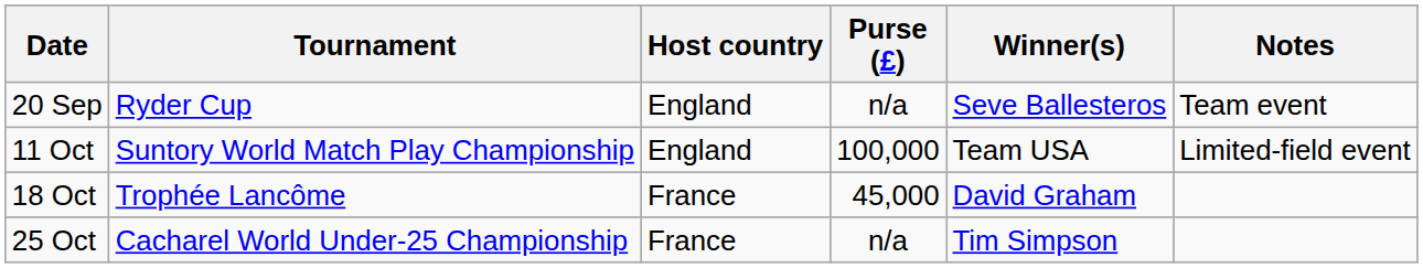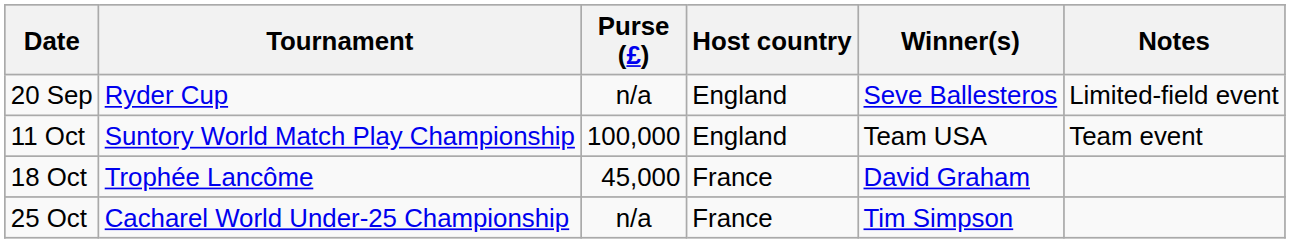 <table class="wikitable" style="font-size:95%">
 <tr>
 <th>Date</th>
 <th>Tournament</th>
+<th>Purse<br>(<a href='#'>£</a>)</th>
 <th>Host country</th>
-<th>Purse<br>(<a href='#'>£</a>)</th>
 <th>Winner(s)</th>
 <th>Notes</th>
 </tr>
 <tr>
 <td>20 Sep</td>
 <td><a href='#'>Ryder Cup</a></td>
+<td align=center>n/a</td>
 <td>England</td>
-<td align=center>n/a</td>
 <td> <a href='#'>Seve Ballesteros</a></td>
-<td>Team event</td>
+<td>Limited-field event</td>
 </tr>
 <tr>
 <td>11 Oct</td>
 <td><a href='#'>Suntory World Match Play Championship</a></td>
+<td align=right>100,000</td>
 <td>England</td>
-<td align=right>100,000</td>
 <td> Team USA</td>
-<td>Limited-field event</td>
+<td>Team event</td>
 </tr>
 <tr>
 <td>18 Oct</td>
 <td><a href='#'>Trophée Lancôme</a></td>
+<td align=right>45,000</td>
 <td>France</td>
-<td align=right>45,000</td>
 <td> <a href='#'>David Graham</a></td>
 <td></td>
 </tr>
 <tr>
 <td>25 Oct</td>
 <td><a href='#'>Cacharel World Under-25 Championship</a></td>
+<td align=center>n/a</td>
 <td>France</td>
-<td align=center>n/a</td>
 <td> <a href='#'>Tim Simpson</a></td>
 <td></td>
 </tr>
 </table>
